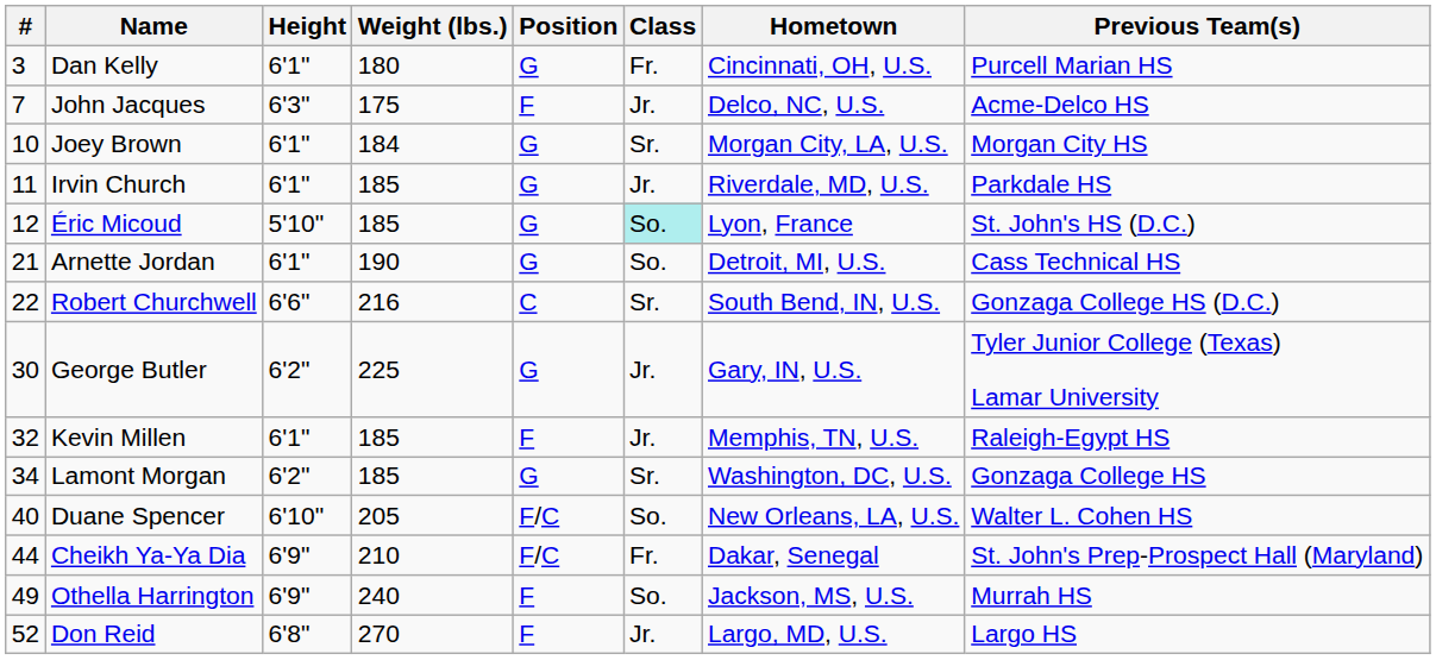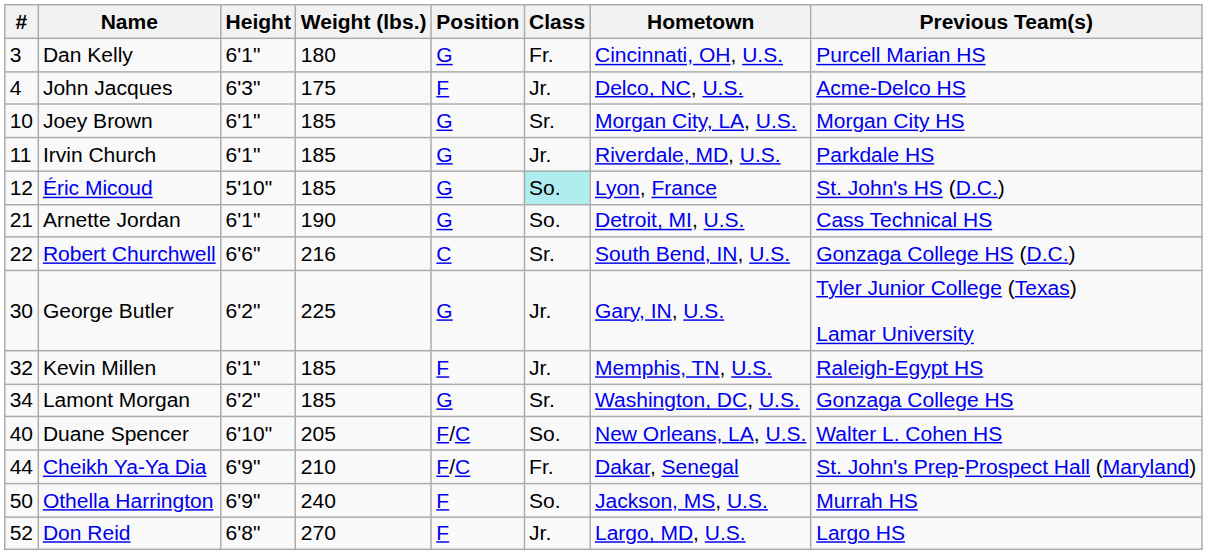 <table class="wikitable" style="font-size: 90%">
 <tr>
 <th>#</th>
 <th>Name</th>
 <th>Height</th>
 <th>Weight (lbs.)</th>
 <th>Position</th>
 <th>Class</th>
 <th>Hometown</th>
 <th>Previous Team(s)</th>
 </tr>
 <tr>
 <td>3</td>
 <td>Dan Kelly</td>
 <td>6'1"</td>
 <td>180</td>
 <td><a href='#'>G</a></td>
 <td>Fr.</td>
 <td><a href='#'>Cincinnati, OH</a>, <a href='#'>U.S.</a></td>
 <td><a href='#'>Purcell Marian HS</a></td>
 </tr>
 <tr>
-<td>7</td>
+<td>4</td>
 <td>John Jacques</td>
 <td>6'3"</td>
 <td>175</td>
 <td><a href='#'>F</a></td>
 <td>Jr.</td>
 <td><a href='#'>Delco, NC</a>, <a href='#'>U.S.</a></td>
 <td><a href='#'>Acme-Delco HS</a></td>
 </tr>
 <tr>
 <td>10</td>
 <td>Joey Brown</td>
 <td>6'1"</td>
-<td>184</td>
+<td>185</td>
 <td><a href='#'>G</a></td>
 <td>Sr.</td>
 <td><a href='#'>Morgan City, LA</a>, <a href='#'>U.S.</a></td>
 <td><a href='#'>Morgan City HS</a></td>
 </tr>
 <tr>
 <td>11</td>
 <td>Irvin Church</td>
 <td>6'1"</td>
 <td>185</td>
 <td><a href='#'>G</a></td>
 <td>Jr.</td>
 <td><a href='#'>Riverdale, MD</a>, <a href='#'>U.S.</a></td>
 <td><a href='#'>Parkdale HS</a></td>
 </tr>
 <tr>
 <td>12</td>
 <td><a href='#'>Éric Micoud</a></td>
 <td>5'10"</td>
 <td>185</td>
 <td><a href='#'>G</a></td>
 <td style="background: paleturquoise;">So.</td>
 <td><a href='#'>Lyon</a>, <a href='#'>France</a></td>
 <td><a href='#'>St. John's HS</a> (<a href='#'>D.C.</a>)</td>
 </tr>
 <tr>
 <td>21</td>
 <td>Arnette Jordan</td>
 <td>6'1"</td>
 <td>190</td>
 <td><a href='#'>G</a></td>
 <td>So.</td>
 <td><a href='#'>Detroit, MI</a>, <a href='#'>U.S.</a></td>
 <td><a href='#'>Cass Technical HS</a></td>
 </tr>
 <tr>
 <td>22</td>
 <td><a href='#'>Robert Churchwell</a></td>
 <td>6'6"</td>
 <td>216</td>
 <td><a href='#'>C</a></td>
 <td>Sr.</td>
 <td><a href='#'>South Bend, IN</a>, <a href='#'>U.S.</a></td>
 <td><a href='#'>Gonzaga College HS</a> (<a href='#'>D.C.</a>)</td>
 </tr>
 <tr>
 <td>30</td>
 <td>George Butler</td>
 <td>6'2"</td>
 <td>225</td>
 <td><a href='#'>G</a></td>
 <td>Jr.</td>
 <td><a href='#'>Gary, IN</a>, <a href='#'>U.S.</a></td>
 <td><a href='#'>Tyler Junior College</a> (<a href='#'>Texas</a>)<br><br><a href='#'>Lamar University</a></td>
 </tr>
 <tr>
 <td>32</td>
 <td>Kevin Millen</td>
 <td>6'1"</td>
 <td>185</td>
 <td><a href='#'>F</a></td>
 <td>Jr.</td>
 <td><a href='#'>Memphis, TN</a>, <a href='#'>U.S.</a></td>
 <td><a href='#'>Raleigh-Egypt HS</a></td>
 </tr>
 <tr>
 <td>34</td>
 <td>Lamont Morgan</td>
 <td>6'2"</td>
 <td>185</td>
 <td><a href='#'>G</a></td>
 <td>Sr.</td>
 <td><a href='#'>Washington, DC</a>, <a href='#'>U.S.</a></td>
 <td><a href='#'>Gonzaga College HS</a></td>
 </tr>
 <tr>
 <td>40</td>
 <td>Duane Spencer</td>
 <td>6'10"</td>
 <td>205</td>
 <td><a href='#'>F</a>/<a href='#'>C</a></td>
 <td>So.</td>
 <td><a href='#'>New Orleans, LA</a>, <a href='#'>U.S.</a></td>
 <td><a href='#'>Walter L. Cohen HS</a></td>
 </tr>
 <tr>
 <td>44</td>
 <td><a href='#'>Cheikh Ya-Ya Dia</a></td>
 <td>6'9"</td>
 <td>210</td>
 <td><a href='#'>F</a>/<a href='#'>C</a></td>
 <td>Fr.</td>
 <td><a href='#'>Dakar</a>, <a href='#'>Senegal</a></td>
 <td><a href='#'>St. John's Prep</a>-<a href='#'>Prospect Hall</a> (<a href='#'>Maryland</a>)</td>
 </tr>
 <tr>
-<td>49</td>
+<td>50</td>
 <td><a href='#'>Othella Harrington</a></td>
 <td>6'9"</td>
 <td>240</td>
 <td><a href='#'>F</a></td>
 <td>So.</td>
 <td><a href='#'>Jackson, MS</a>, <a href='#'>U.S.</a></td>
 <td><a href='#'>Murrah HS</a></td>
 </tr>
 <tr>
 <td>52</td>
 <td><a href='#'>Don Reid</a></td>
 <td>6'8"</td>
 <td>270</td>
 <td><a href='#'>F</a></td>
 <td>Jr.</td>
 <td><a href='#'>Largo, MD</a>, <a href='#'>U.S.</a></td>
 <td><a href='#'>Largo HS</a></td>
 </tr>
 </table>
